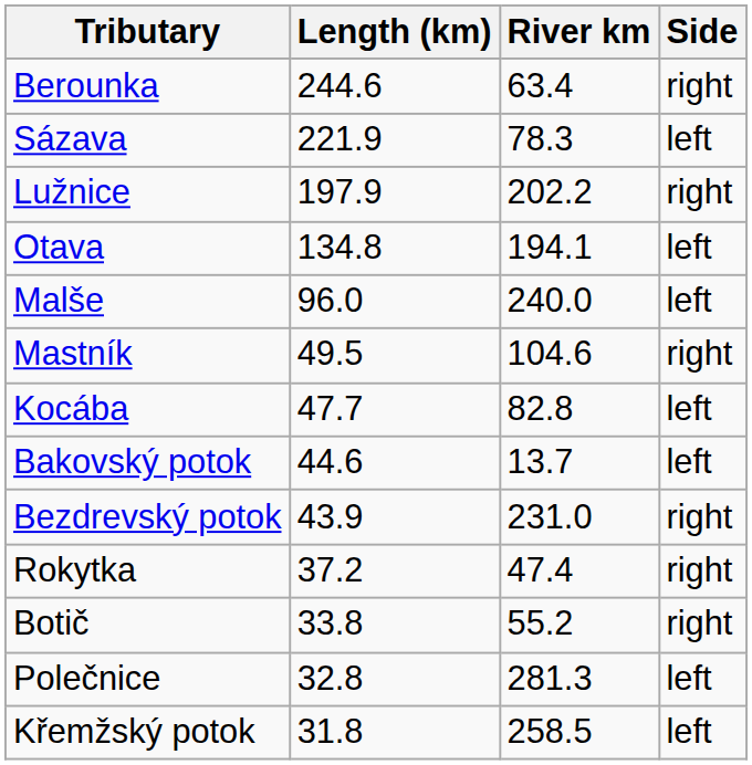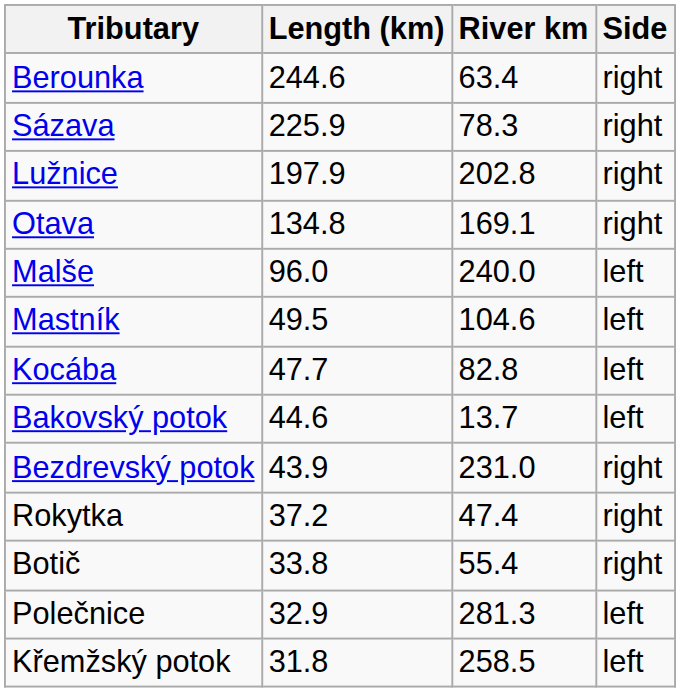 <table class="wikitable">
 <tr>
 <th>Tributary</th>
 <th>Length (km)</th>
 <th>River km</th>
 <th>Side</th>
 </tr>
 <tr>
 <td><a href='#'>Berounka</a></td>
 <td>244.6</td>
 <td>63.4</td>
 <td>right</td>
 </tr>
 <tr>
 <td><a href='#'>Sázava</a></td>
-<td>221.9</td>
+<td>225.9</td>
 <td>78.3</td>
-<td>left</td>
+<td>right</td>
 </tr>
 <tr>
 <td><a href='#'>Lužnice</a></td>
 <td>197.9</td>
-<td>202.2</td>
+<td>202.8</td>
 <td>right</td>
 </tr>
 <tr>
 <td><a href='#'>Otava</a></td>
 <td>134.8</td>
-<td>194.1</td>
-<td>left</td>
+<td>169.1</td>
+<td>right</td>
 </tr>
 <tr>
 <td><a href='#'>Malše</a></td>
 <td>96.0</td>
 <td>240.0</td>
 <td>left</td>
 </tr>
 <tr>
 <td><a href='#'>Mastník</a></td>
 <td>49.5</td>
 <td>104.6</td>
-<td>right</td>
+<td>left</td>
 </tr>
 <tr>
 <td><a href='#'>Kocába</a></td>
 <td>47.7</td>
 <td>82.8</td>
 <td>left</td>
 </tr>
 <tr>
 <td><a href='#'>Bakovský potok</a></td>
 <td>44.6</td>
 <td>13.7</td>
 <td>left</td>
 </tr>
 <tr>
 <td><a href='#'>Bezdrevský potok</a></td>
 <td>43.9</td>
 <td>231.0</td>
 <td>right</td>
 </tr>
 <tr>
 <td>Rokytka</td>
 <td>37.2</td>
 <td>47.4</td>
 <td>right</td>
 </tr>
 <tr>
 <td>Botič</td>
 <td>33.8</td>
-<td>55.2</td>
+<td>55.4</td>
 <td>right</td>
 </tr>
 <tr>
 <td>Polečnice</td>
-<td>32.8</td>
+<td>32.9</td>
 <td>281.3</td>
 <td>left</td>
 </tr>
 <tr>
 <td>Křemžský potok</td>
 <td>31.8</td>
 <td>258.5</td>
 <td>left</td>
 </tr>
 </table>
